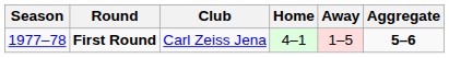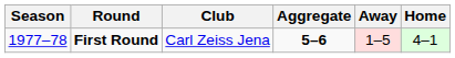 <table class="wikitable">
 <tr>
 <th>Season</th>
 <th>Round</th>
 <th>Club</th>
+<th>Aggregate</th>
+<th>Away</th>
 <th>Home</th>
-<th>Away</th>
-<th>Aggregate</th>
 </tr>
 <tr>
 <td><a href='#'>1977–78</a></td>
 <td><strong>First Round</strong></td>
 <td> <a href='#'>Carl Zeiss Jena</a></td>
+<td style="text-align:center;"><strong>5–6</strong></td>
+<td bgcolor="#ffdddd" style="text-align:center;">1–5</td>
 <td bgcolor="#ddffdd" style="text-align:center;">4–1</td>
-<td bgcolor="#ffdddd" style="text-align:center;">1–5</td>
-<td style="text-align:center;"><strong>5–6</strong></td>
 </tr>
 </table>
